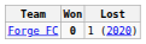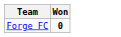 <table class="wikitable sortable" style="text-align: center;">
 <tr>
 <th>Team</th>
 <th>Won</th>
-<th>Lost</th>
 </tr>
 <tr>
 <td align=left><a href='#'>Forge FC</a></td>
 <td><strong>0</strong></td>
-<td>1 (<a href='#'>2020</a>)</td>
 </tr>
 </table>
